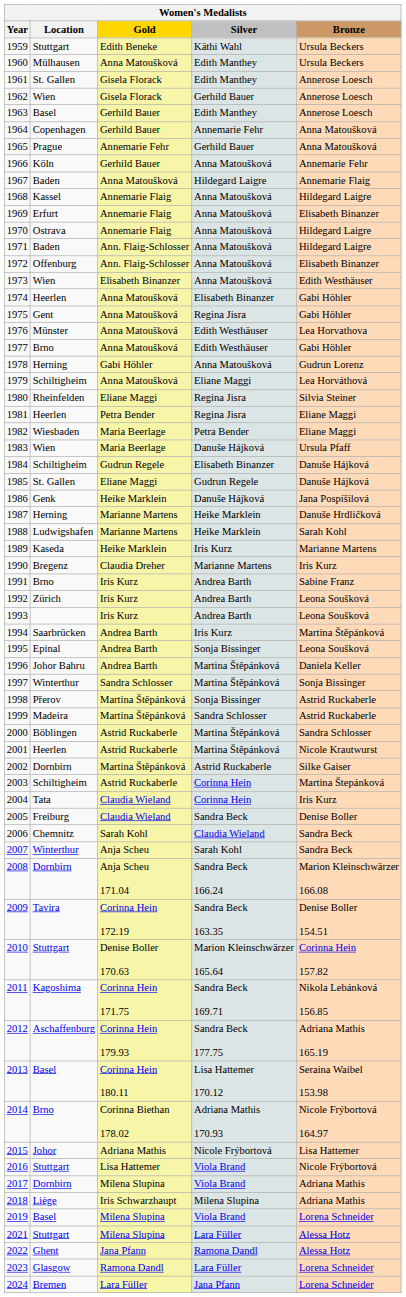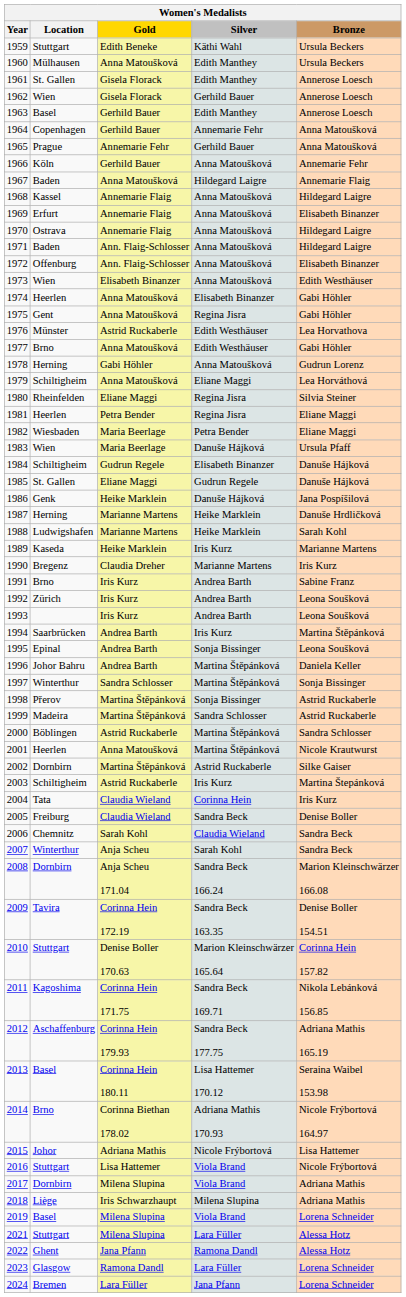 <table class="wikitable">
 <tr>
 <th colspan="5" style="text-align:center;"><strong>Women's Medalists</strong></th>
 </tr>
 <tr>
 <th>Year</th>
 <th>Location</th>
 <td style="text-align:center; background:gold;"><strong>Gold</strong></td>
 <td style="text-align:center; background:silver;"><strong>Silver</strong></td>
 <td style="text-align:center; background:#c96;"><strong>Bronze</strong></td>
 </tr>
 <tr valign="top">
 <td>1959</td>
 <td>Stuttgart<br></td>
 <td style="background:#f7f6a8;">Edith Beneke<br></td>
 <td style="background:#dce5e5;">Käthi Wahl<br></td>
 <td style="background:#ffdab9;">Ursula Beckers<br></td>
 </tr>
 <tr valign="top">
 <td>1960</td>
 <td>Mülhausen<br></td>
 <td style="background:#f7f6a8;">Anna Matoušková<br></td>
 <td style="background:#dce5e5;">Edith Manthey<br></td>
 <td style="background:#ffdab9;">Ursula Beckers<br></td>
 </tr>
 <tr valign="top">
 <td>1961</td>
 <td>St. Gallen<br></td>
 <td style="background:#f7f6a8;">Gisela Florack<br></td>
 <td style="background:#dce5e5;">Edith Manthey<br></td>
 <td style="background:#ffdab9;">Annerose Loesch<br></td>
 </tr>
 <tr valign="top">
 <td>1962</td>
 <td>Wien<br></td>
 <td style="background:#f7f6a8;">Gisela Florack<br></td>
 <td style="background:#dce5e5;">Gerhild Bauer<br></td>
 <td style="background:#ffdab9;">Annerose Loesch<br></td>
 </tr>
 <tr valign="top">
 <td>1963</td>
 <td>Basel<br></td>
 <td style="background:#f7f6a8;">Gerhild Bauer<br></td>
 <td style="background:#dce5e5;">Edith Manthey<br></td>
 <td style="background:#ffdab9;">Annerose Loesch<br></td>
 </tr>
 <tr valign="top">
 <td>1964</td>
 <td>Copenhagen<br></td>
 <td style="background:#f7f6a8;">Gerhild Bauer<br></td>
 <td style="background:#dce5e5;">Annemarie Fehr<br></td>
 <td style="background:#ffdab9;">Anna Matoušková<br></td>
 </tr>
 <tr valign="top">
 <td>1965</td>
 <td>Prague<br></td>
 <td style="background:#f7f6a8;">Annemarie Fehr<br></td>
 <td style="background:#dce5e5;">Gerhild Bauer<br></td>
 <td style="background:#ffdab9;">Anna Matoušková<br></td>
 </tr>
 <tr valign="top">
 <td>1966</td>
 <td>Köln<br></td>
 <td style="background:#f7f6a8;">Gerhild Bauer<br></td>
 <td style="background:#dce5e5;">Anna Matoušková<br></td>
 <td style="background:#ffdab9;">Annemarie Fehr<br></td>
 </tr>
 <tr valign="top">
 <td>1967</td>
 <td>Baden<br></td>
 <td style="background:#f7f6a8;">Anna Matoušková<br></td>
 <td style="background:#dce5e5;">Hildegard Laigre<br></td>
 <td style="background:#ffdab9;">Annemarie Flaig<br></td>
 </tr>
 <tr valign="top">
 <td>1968</td>
 <td>Kassel<br></td>
 <td style="background:#f7f6a8;">Annemarie Flaig<br></td>
 <td style="background:#dce5e5;">Anna Matoušková<br></td>
 <td style="background:#ffdab9;">Hildegard Laigre<br></td>
 </tr>
 <tr valign="top">
 <td>1969</td>
 <td>Erfurt<br></td>
 <td style="background:#f7f6a8;">Annemarie Flaig<br></td>
 <td style="background:#dce5e5;">Anna Matoušková<br></td>
 <td style="background:#ffdab9;">Elisabeth Binanzer<br></td>
 </tr>
 <tr valign="top">
 <td>1970</td>
 <td>Ostrava<br></td>
 <td style="background:#f7f6a8;">Annemarie Flaig<br></td>
 <td style="background:#dce5e5;">Anna Matoušková<br></td>
 <td style="background:#ffdab9;">Hildegard Laigre<br></td>
 </tr>
 <tr valign="top">
 <td>1971</td>
 <td>Baden<br></td>
 <td style="background:#f7f6a8;">Ann. Flaig-Schlosser<br></td>
 <td style="background:#dce5e5;">Anna Matoušková<br></td>
 <td style="background:#ffdab9;">Hildegard Laigre<br></td>
 </tr>
 <tr valign="top">
 <td>1972</td>
 <td>Offenburg<br></td>
 <td style="background:#f7f6a8;">Ann. Flaig-Schlosser<br></td>
 <td style="background:#dce5e5;">Anna Matoušková<br></td>
 <td style="background:#ffdab9;">Elisabeth Binanzer<br></td>
 </tr>
 <tr valign="top">
 <td>1973</td>
 <td>Wien<br></td>
 <td style="background:#f7f6a8;">Elisabeth Binanzer<br></td>
 <td style="background:#dce5e5;">Anna Matoušková<br></td>
 <td style="background:#ffdab9;">Edith Westhäuser<br></td>
 </tr>
 <tr valign="top">
 <td>1974</td>
 <td>Heerlen<br></td>
 <td style="background:#f7f6a8;">Anna Matoušková<br></td>
 <td style="background:#dce5e5;">Elisabeth Binanzer<br></td>
 <td style="background:#ffdab9;">Gabi Höhler<br></td>
 </tr>
 <tr valign="top">
 <td>1975</td>
 <td>Gent<br></td>
 <td style="background:#f7f6a8;">Anna Matoušková<br></td>
 <td style="background:#dce5e5;">Regina Jisra<br></td>
 <td style="background:#ffdab9;">Gabi Höhler<br></td>
 </tr>
 <tr valign="top">
 <td>1976</td>
 <td>Münster<br></td>
-<td style="background:#f7f6a8;">Anna Matoušková<br></td>
+<td style="background:#f7f6a8;">Astrid Ruckaberle<br></td>
 <td style="background:#dce5e5;">Edith Westhäuser<br></td>
 <td style="background:#ffdab9;">Lea Horvathova<br></td>
 </tr>
 <tr valign="top">
 <td>1977</td>
 <td>Brno<br></td>
 <td style="background:#f7f6a8;">Anna Matoušková<br></td>
 <td style="background:#dce5e5;">Edith Westhäuser<br></td>
 <td style="background:#ffdab9;">Gabi Höhler<br></td>
 </tr>
 <tr valign="top">
 <td>1978</td>
 <td>Herning<br></td>
 <td style="background:#f7f6a8;">Gabi Höhler<br></td>
 <td style="background:#dce5e5;">Anna Matoušková<br></td>
 <td style="background:#ffdab9;">Gudrun Lorenz<br></td>
 </tr>
 <tr valign="top">
 <td>1979</td>
 <td>Schiltigheim<br></td>
 <td style="background:#f7f6a8;">Anna Matoušková<br></td>
 <td style="background:#dce5e5;">Eliane Maggi<br></td>
 <td style="background:#ffdab9;">Lea Horváthová<br></td>
 </tr>
 <tr valign="top">
 <td>1980</td>
 <td>Rheinfelden<br></td>
 <td style="background:#f7f6a8;">Eliane Maggi<br></td>
 <td style="background:#dce5e5;">Regina Jisra<br></td>
 <td style="background:#ffdab9;">Silvia Steiner<br></td>
 </tr>
 <tr valign="top">
 <td>1981</td>
 <td>Heerlen<br></td>
 <td style="background:#f7f6a8;">Petra Bender<br></td>
 <td style="background:#dce5e5;">Regina Jisra<br></td>
 <td style="background:#ffdab9;">Eliane Maggi<br></td>
 </tr>
 <tr valign="top">
 <td>1982</td>
 <td>Wiesbaden<br></td>
 <td style="background:#f7f6a8;">Maria Beerlage<br></td>
 <td style="background:#dce5e5;">Petra Bender<br></td>
 <td style="background:#ffdab9;">Eliane Maggi<br></td>
 </tr>
 <tr valign="top">
 <td>1983</td>
 <td>Wien<br></td>
 <td style="background:#f7f6a8;">Maria Beerlage<br></td>
 <td style="background:#dce5e5;">Danuše Hájková<br></td>
 <td style="background:#ffdab9;">Ursula Pfaff<br></td>
 </tr>
 <tr valign="top">
 <td>1984</td>
 <td>Schiltigheim<br></td>
 <td style="background:#f7f6a8;">Gudrun Regele<br></td>
 <td style="background:#dce5e5;">Elisabeth Binanzer<br></td>
 <td style="background:#ffdab9;">Danuše Hájková<br></td>
 </tr>
 <tr valign="top">
 <td>1985</td>
 <td>St. Gallen<br></td>
 <td style="background:#f7f6a8;">Eliane Maggi<br></td>
 <td style="background:#dce5e5;">Gudrun Regele<br></td>
 <td style="background:#ffdab9;">Danuše Hájková<br></td>
 </tr>
 <tr valign="top">
 <td>1986</td>
 <td>Genk<br></td>
 <td style="background:#f7f6a8;">Heike Marklein<br></td>
 <td style="background:#dce5e5;">Danuše Hájková<br></td>
 <td style="background:#ffdab9;">Jana Pospíšilová<br></td>
 </tr>
 <tr valign="top">
 <td>1987</td>
 <td>Herning<br></td>
 <td style="background:#f7f6a8;">Marianne Martens<br></td>
 <td style="background:#dce5e5;">Heike Marklein<br></td>
 <td style="background:#ffdab9;">Danuše Hrdličková<br></td>
 </tr>
 <tr valign="top">
 <td>1988</td>
 <td>Ludwigshafen<br></td>
 <td style="background:#f7f6a8;">Marianne Martens<br></td>
 <td style="background:#dce5e5;">Heike Marklein<br></td>
 <td style="background:#ffdab9;">Sarah Kohl<br></td>
 </tr>
 <tr valign="top">
 <td>1989</td>
 <td>Kaseda<br></td>
 <td style="background:#f7f6a8;">Heike Marklein<br></td>
 <td style="background:#dce5e5;">Iris Kurz<br></td>
 <td style="background:#ffdab9;">Marianne Martens<br></td>
 </tr>
 <tr valign="top">
 <td>1990</td>
 <td>Bregenz<br></td>
 <td style="background:#f7f6a8;">Claudia Dreher<br></td>
 <td style="background:#dce5e5;">Marianne Martens<br></td>
 <td style="background:#ffdab9;">Iris Kurz<br></td>
 </tr>
 <tr valign="top">
 <td>1991</td>
 <td>Brno<br></td>
 <td style="background:#f7f6a8;">Iris Kurz<br></td>
 <td style="background:#dce5e5;">Andrea Barth<br></td>
 <td style="background:#ffdab9;">Sabine Franz<br></td>
 </tr>
 <tr valign="top">
 <td>1992</td>
 <td>Zürich<br></td>
 <td style="background:#f7f6a8;">Iris Kurz<br></td>
 <td style="background:#dce5e5;">Andrea Barth<br></td>
 <td style="background:#ffdab9;">Leona Soušková<br></td>
 </tr>
 <tr valign="top">
 <td>1993</td>
 <td></td>
 <td style="background:#f7f6a8;">Iris Kurz<br></td>
 <td style="background:#dce5e5;">Andrea Barth<br></td>
 <td style="background:#ffdab9;">Leona Soušková<br></td>
 </tr>
 <tr valign="top">
 <td>1994</td>
 <td>Saarbrücken<br></td>
 <td style="background:#f7f6a8;">Andrea Barth<br></td>
 <td style="background:#dce5e5;">Iris Kurz<br></td>
 <td style="background:#ffdab9;">Martina Štěpánková<br></td>
 </tr>
 <tr valign="top">
 <td>1995</td>
 <td>Epinal<br></td>
 <td style="background:#f7f6a8;">Andrea Barth<br></td>
 <td style="background:#dce5e5;">Sonja Bissinger<br></td>
 <td style="background:#ffdab9;">Leona Soušková<br></td>
 </tr>
 <tr valign="top">
 <td>1996</td>
 <td>Johor Bahru<br></td>
 <td style="background:#f7f6a8;">Andrea Barth<br></td>
 <td style="background:#dce5e5;">Martina Štěpánková<br></td>
 <td style="background:#ffdab9;">Daniela Keller<br></td>
 </tr>
 <tr valign="top">
 <td>1997</td>
 <td>Winterthur<br></td>
 <td style="background:#f7f6a8;">Sandra Schlosser<br></td>
 <td style="background:#dce5e5;">Martina Štěpánková<br></td>
 <td style="background:#ffdab9;">Sonja Bissinger<br></td>
 </tr>
 <tr valign="top">
 <td>1998</td>
 <td>Přerov<br></td>
 <td style="background:#f7f6a8;">Martina Štěpánková<br></td>
 <td style="background:#dce5e5;">Sonja Bissinger<br></td>
 <td style="background:#ffdab9;">Astrid Ruckaberle<br></td>
 </tr>
 <tr valign="top">
 <td>1999</td>
 <td>Madeira<br></td>
 <td style="background:#f7f6a8;">Martina Štěpánková<br></td>
 <td style="background:#dce5e5;">Sandra Schlosser<br></td>
 <td style="background:#ffdab9;">Astrid Ruckaberle<br></td>
 </tr>
 <tr valign="top">
 <td>2000</td>
 <td>Böblingen<br></td>
 <td style="background:#f7f6a8;">Astrid Ruckaberle<br></td>
 <td style="background:#dce5e5;">Martina Štěpánková<br></td>
 <td style="background:#ffdab9;">Sandra Schlosser<br></td>
 </tr>
 <tr valign="top">
 <td>2001</td>
 <td>Heerlen<br></td>
-<td style="background:#f7f6a8;">Astrid Ruckaberle<br></td>
+<td style="background:#f7f6a8;">Anna Matoušková<br></td>
 <td style="background:#dce5e5;">Martina Štěpánková<br></td>
 <td style="background:#ffdab9;">Nicole Krautwurst<br></td>
 </tr>
 <tr valign="top">
 <td>2002</td>
 <td>Dornbirn<br></td>
 <td style="background:#f7f6a8;">Martina Štěpánková<br></td>
 <td style="background:#dce5e5;">Astrid Ruckaberle<br></td>
 <td style="background:#ffdab9;">Silke Gaiser<br></td>
 </tr>
 <tr valign="top">
 <td>2003</td>
 <td>Schiltigheim<br></td>
 <td style="background:#f7f6a8;">Astrid Ruckaberle<br></td>
-<td style="background:#dce5e5;"><a href='#'>Corinna Hein</a><br></td>
+<td style="background:#dce5e5;">Iris Kurz<br></td>
 <td style="background:#ffdab9;">Martina Štepánková<br></td>
 </tr>
 <tr valign="top">
 <td>2004</td>
 <td>Tata<br></td>
 <td style="background:#f7f6a8;"><a href='#'>Claudia Wieland</a><br></td>
 <td style="background:#dce5e5;"><a href='#'>Corinna Hein</a><br></td>
 <td style="background:#ffdab9;">Iris Kurz<br></td>
 </tr>
 <tr valign="top">
 <td>2005</td>
 <td>Freiburg<br></td>
 <td style="background:#f7f6a8;"><a href='#'>Claudia Wieland</a><br></td>
 <td style="background:#dce5e5;">Sandra Beck<br></td>
 <td style="background:#ffdab9;">Denise Boller<br></td>
 </tr>
 <tr valign="top">
 <td>2006</td>
 <td>Chemnitz<br></td>
 <td style="background:#f7f6a8;">Sarah Kohl<br></td>
 <td style="background:#dce5e5;"><a href='#'>Claudia Wieland</a><br></td>
 <td style="background:#ffdab9;">Sandra Beck<br></td>
 </tr>
 <tr valign="top">
 <td><a href='#'>2007</a></td>
 <td><a href='#'>Winterthur</a><br></td>
 <td style="background:#f7f6a8;">Anja Scheu<br></td>
 <td style="background:#dce5e5;">Sarah Kohl<br></td>
 <td style="background:#ffdab9;">Sandra Beck<br></td>
 </tr>
 <tr valign="top">
 <td><a href='#'>2008</a></td>
 <td><a href='#'>Dornbirn</a><br></td>
 <td style="background:#f7f6a8;">Anja Scheu<br><br>171.04</td>
 <td style="background:#dce5e5;">Sandra Beck<br><br>166.24</td>
 <td style="background:#ffdab9;">Marion Kleinschwärzer<br><br>166.08</td>
 </tr>
 <tr valign="top">
 <td><a href='#'>2009</a></td>
 <td><a href='#'>Tavira</a><br></td>
 <td style="background:#f7f6a8;"><a href='#'>Corinna Hein</a><br><br>172.19</td>
 <td style="background:#dce5e5;">Sandra Beck<br><br>163.35</td>
 <td style="background:#ffdab9;">Denise Boller<br><br>154.51</td>
 </tr>
 <tr valign="top">
 <td><a href='#'>2010</a></td>
 <td><a href='#'>Stuttgart</a><br></td>
 <td style="background:#f7f6a8;">Denise Boller<br><br>170.63</td>
 <td style="background:#dce5e5;">Marion Kleinschwärzer<br><br>165.64</td>
 <td style="background:#ffdab9;"><a href='#'>Corinna Hein</a><br><br>157.82</td>
 </tr>
 <tr valign="top">
 <td><a href='#'>2011</a></td>
 <td><a href='#'>Kagoshima</a><br></td>
 <td style="background:#f7f6a8;"><a href='#'>Corinna Hein</a><br><br>171.75</td>
 <td style="background:#dce5e5;">Sandra Beck<br><br>169.71</td>
 <td style="background:#ffdab9;">Nikola Lebánková<br><br>156.85</td>
 </tr>
 <tr valign="top">
 <td><a href='#'>2012</a></td>
 <td><a href='#'>Aschaffenburg</a><br></td>
 <td style="background:#f7f6a8;"><a href='#'>Corinna Hein</a><br><br>179.93</td>
 <td style="background:#dce5e5;">Sandra Beck<br><br>177.75</td>
 <td style="background:#ffdab9;">Adriana Mathis<br><br>165.19</td>
 </tr>
 <tr valign="top">
 <td><a href='#'>2013</a></td>
 <td><a href='#'>Basel</a><br></td>
 <td style="background:#f7f6a8;"><a href='#'>Corinna Hein</a><br><br>180.11</td>
 <td style="background:#dce5e5;">Lisa Hattemer<br><br>170.12</td>
 <td style="background:#ffdab9;">Seraina Waibel<br><br>153.98</td>
 </tr>
 <tr valign="top">
 <td><a href='#'>2014</a></td>
 <td><a href='#'>Brno</a><br></td>
 <td style="background:#f7f6a8;">Corinna Biethan<br><br>178.02</td>
 <td style="background:#dce5e5;">Adriana Mathis<br><br>170.93</td>
 <td style="background:#ffdab9;">Nicole Frýbortová<br><br>164.97</td>
 </tr>
 <tr>
 <td><a href='#'>2015</a></td>
 <td><a href='#'>Johor</a><br></td>
 <td bgcolor="#F7F6A8">Adriana Mathis<br></td>
 <td bgcolor="#DCE5E5">Nicole Frýbortová<br></td>
 <td bgcolor="#FFDAB9">Lisa Hattemer<br></td>
 </tr>
 <tr>
 <td><a href='#'>2016</a></td>
 <td><a href='#'>Stuttgart</a><br></td>
 <td bgcolor="#F7F6A8">Lisa Hattemer<br></td>
 <td bgcolor="#DCE5E5"><a href='#'>Viola Brand</a><br></td>
 <td bgcolor="#FFDAB9">Nicole Frýbortová<br></td>
 </tr>
 <tr>
 <td><a href='#'>2017</a></td>
 <td><a href='#'>Dornbirn</a><br></td>
 <td bgcolor="#F7F6A8">Milena Slupina<br></td>
 <td bgcolor="#DCE5E5"><a href='#'>Viola Brand</a><br></td>
 <td bgcolor="#FFDAB9">Adriana Mathis<br></td>
 </tr>
 <tr>
 <td><a href='#'>2018</a></td>
 <td><a href='#'>Liège</a><br></td>
 <td bgcolor="#F7F6A8">Iris Schwarzhaupt<br></td>
 <td bgcolor="#DCE5E5">Milena Slupina<br></td>
 <td bgcolor="#FFDAB9">Adriana Mathis<br></td>
 </tr>
 <tr>
 <td><a href='#'>2019</a></td>
 <td><a href='#'>Basel</a><br></td>
 <td bgcolor="#F7F6A8"><a href='#'>Milena Slupina</a><br></td>
 <td bgcolor="#DCE5E5"><a href='#'>Viola Brand</a><br></td>
 <td bgcolor="#FFDAB9"><a href='#'>Lorena Schneider</a><br></td>
 </tr>
 <tr>
 <td><a href='#'>2021</a></td>
 <td><a href='#'>Stuttgart</a><br></td>
 <td bgcolor="#F7F6A8"><a href='#'>Milena Slupina</a><br></td>
 <td bgcolor="#DCE5E5"><a href='#'>Lara Füller</a><br></td>
 <td bgcolor="#FFDAB9"><a href='#'>Alessa Hotz</a><br></td>
 </tr>
 <tr>
 <td><a href='#'>2022</a></td>
 <td><a href='#'>Ghent</a><br></td>
 <td bgcolor="#F7F6A8"><a href='#'>Jana Pfann</a><br></td>
 <td bgcolor="#DCE5E5"><a href='#'>Ramona Dandl</a><br></td>
 <td bgcolor="#FFDAB9"><a href='#'>Alessa Hotz</a><br></td>
 </tr>
 <tr>
 <td><a href='#'>2023</a></td>
 <td><a href='#'>Glasgow</a><br></td>
 <td bgcolor="#F7F6A8"><a href='#'>Ramona Dandl</a><br></td>
 <td bgcolor="#DCE5E5"><a href='#'>Lara Füller</a><br></td>
 <td bgcolor="#FFDAB9"><a href='#'>Lorena Schneider</a><br></td>
 </tr>
 <tr>
 <td><a href='#'>2024</a></td>
 <td><a href='#'>Bremen</a><br></td>
 <td bgcolor="#F7F6A8"><a href='#'>Lara Füller</a><br></td>
 <td bgcolor="#DCE5E5"><a href='#'>Jana Pfann</a><br></td>
 <td bgcolor="#FFDAB9"><a href='#'>Lorena Schneider</a><br></td>
 </tr>
 </table>
